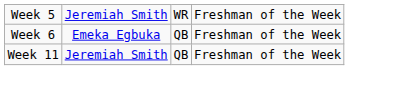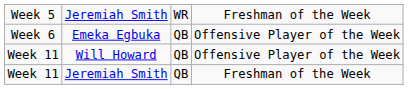 <table class="wikitable sortable sortable" style="text-align: center">
 <tr>
 <td>Week 5</td>
 <td><a href='#'>Jeremiah Smith</a></td>
 <td>WR</td>
 <td>Freshman of the Week</td>
 </tr>
 <tr>
 <td>Week 6</td>
 <td><a href='#'>Emeka Egbuka</a></td>
 <td>QB</td>
-<td>Freshman of the Week</td>
+<td>Offensive Player of the Week</td>
+</tr>
+<tr>
+<td>Week 11</td>
+<td><a href='#'>Will Howard</a></td>
+<td>QB</td>
+<td>Offensive Player of the Week</td>
 </tr>
 <tr>
 <td>Week 11</td>
 <td><a href='#'>Jeremiah Smith</a></td>
 <td>QB</td>
 <td>Freshman of the Week</td>
 </tr>
 </table>
